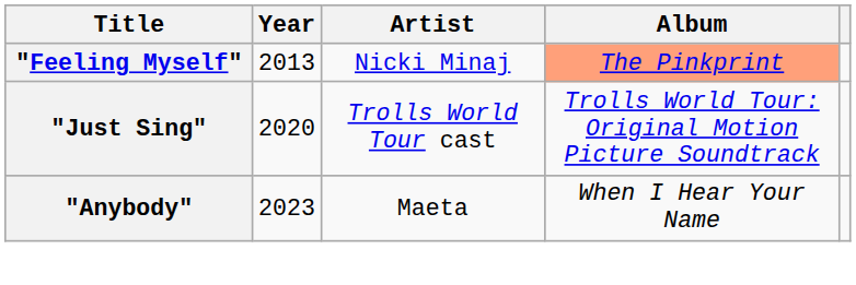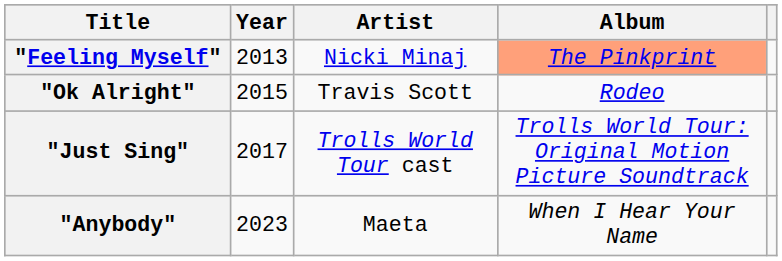 <table class="wikitable plainrowheaders" style="text-align:center;" border="1">
 <tr>
 <th style="width:10em;" scope="col">Title</th>
 <th style="width:2em;" scope="col">Year</th>
 <th style="width:9em;" scope="col">Artist</th>
 <th style="width:12em;" scope="col">Album</th>
 <th scope="col"></th>
 </tr>
 <tr>
 <th scope="row">"<a href='#'>Feeling Myself</a>"<br></th>
 <td>2013</td>
 <td><a href='#'>Nicki Minaj</a></td>
 <td style="background: lightsalmon;"><em><a href='#'>The Pinkprint</a></em></td>
 <td></td>
 </tr>
 <tr>
+<th scope="row">"Ok Alright"<br></th>
+<td>2015</td>
+<td>Travis Scott</td>
+<td><em><a href='#'>Rodeo</a></em></td>
+<td></td>
+</tr>
+<tr>
 <th scope="row">"Just Sing"</th>
-<td>2020</td>
+<td>2017</td>
 <td><em><a href='#'>Trolls World Tour</a></em> cast</td>
 <td><em><a href='#'>Trolls World Tour: Original Motion Picture Soundtrack</a></em></td>
 <td></td>
 </tr>
 <tr>
 <th scope="row">"Anybody"</th>
 <td>2023</td>
 <td>Maeta</td>
 <td><em>When I Hear Your Name</em></td>
 <td></td>
 </tr>
 </table>
